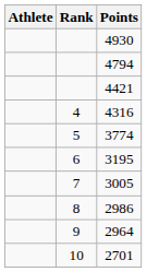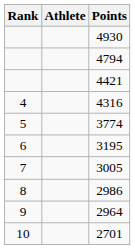 <table class="wikitable" style="font-size:95%; text-align:center;">
 <tr>
+<th>Rank</th>
 <th>Athlete</th>
-<th>Rank</th>
 <th>Points</th>
 </tr>
 <tr>
+<td></td>
 <td align="left"></td>
-<td></td>
 <td align="center">4930</td>
 </tr>
 <tr>
+<td></td>
 <td align="left"></td>
-<td></td>
 <td align="center">4794</td>
 </tr>
 <tr>
+<td></td>
 <td align="left"></td>
-<td></td>
 <td align="center">4421</td>
 </tr>
 <tr>
+<td>4</td>
 <td align="left"></td>
-<td>4</td>
 <td align="center">4316</td>
 </tr>
 <tr>
+<td>5</td>
 <td align="left"></td>
-<td>5</td>
 <td align="center">3774</td>
 </tr>
 <tr>
+<td>6</td>
 <td align="left"></td>
-<td>6</td>
 <td align="center">3195</td>
 </tr>
 <tr>
+<td>7</td>
 <td align="left"></td>
-<td>7</td>
 <td align="center">3005</td>
 </tr>
 <tr>
+<td>8</td>
 <td align="left"></td>
-<td>8</td>
 <td align="center">2986</td>
 </tr>
 <tr>
+<td>9</td>
 <td align="left"></td>
-<td>9</td>
 <td align="center">2964</td>
 </tr>
 <tr>
+<td>10</td>
 <td align="left"></td>
-<td>10</td>
 <td align="center">2701</td>
 </tr>
 </table>
